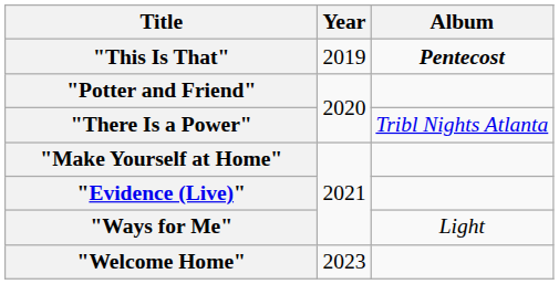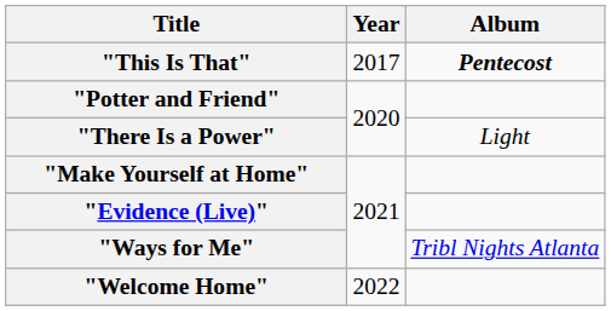 <table class="wikitable plainrowheaders" style="text-align:center;">
 <tr>
 <th scope="col" style="width:14em;">Title</th>
 <th scope="col">Year</th>
 <th scope="col">Album</th>
 </tr>
 <tr>
 <th scope="row">"This Is That"<br></th>
-<td>2019</td>
+<td>2017</td>
 <td><strong><em>Pentecost</em></strong></td>
 </tr>
 <tr>
 <th scope="row">"Potter and Friend"<br></th>
 <td rowspan="2">2020</td>
 <td></td>
 </tr>
 <tr>
 <th scope="row">"There Is a Power"<br></th>
-<td><em><a href='#'>Tribl Nights Atlanta</a></em></td>
+<td><em>Light</em></td>
 </tr>
 <tr>
 <th scope="row">"Make Yourself at Home"<br></th>
 <td rowspan="3">2021</td>
 <td></td>
 </tr>
 <tr>
 <th scope="row">"<a href='#'>Evidence (Live)</a>"<br></th>
 <td></td>
 </tr>
 <tr>
 <th scope="row">"Ways for Me"<br></th>
-<td><em>Light</em></td>
+<td><em><a href='#'>Tribl Nights Atlanta</a></em></td>
 </tr>
 <tr>
 <th scope="row">"Welcome Home"<br></th>
-<td>2023</td>
+<td>2022</td>
 <td></td>
 </tr>
 </table>
